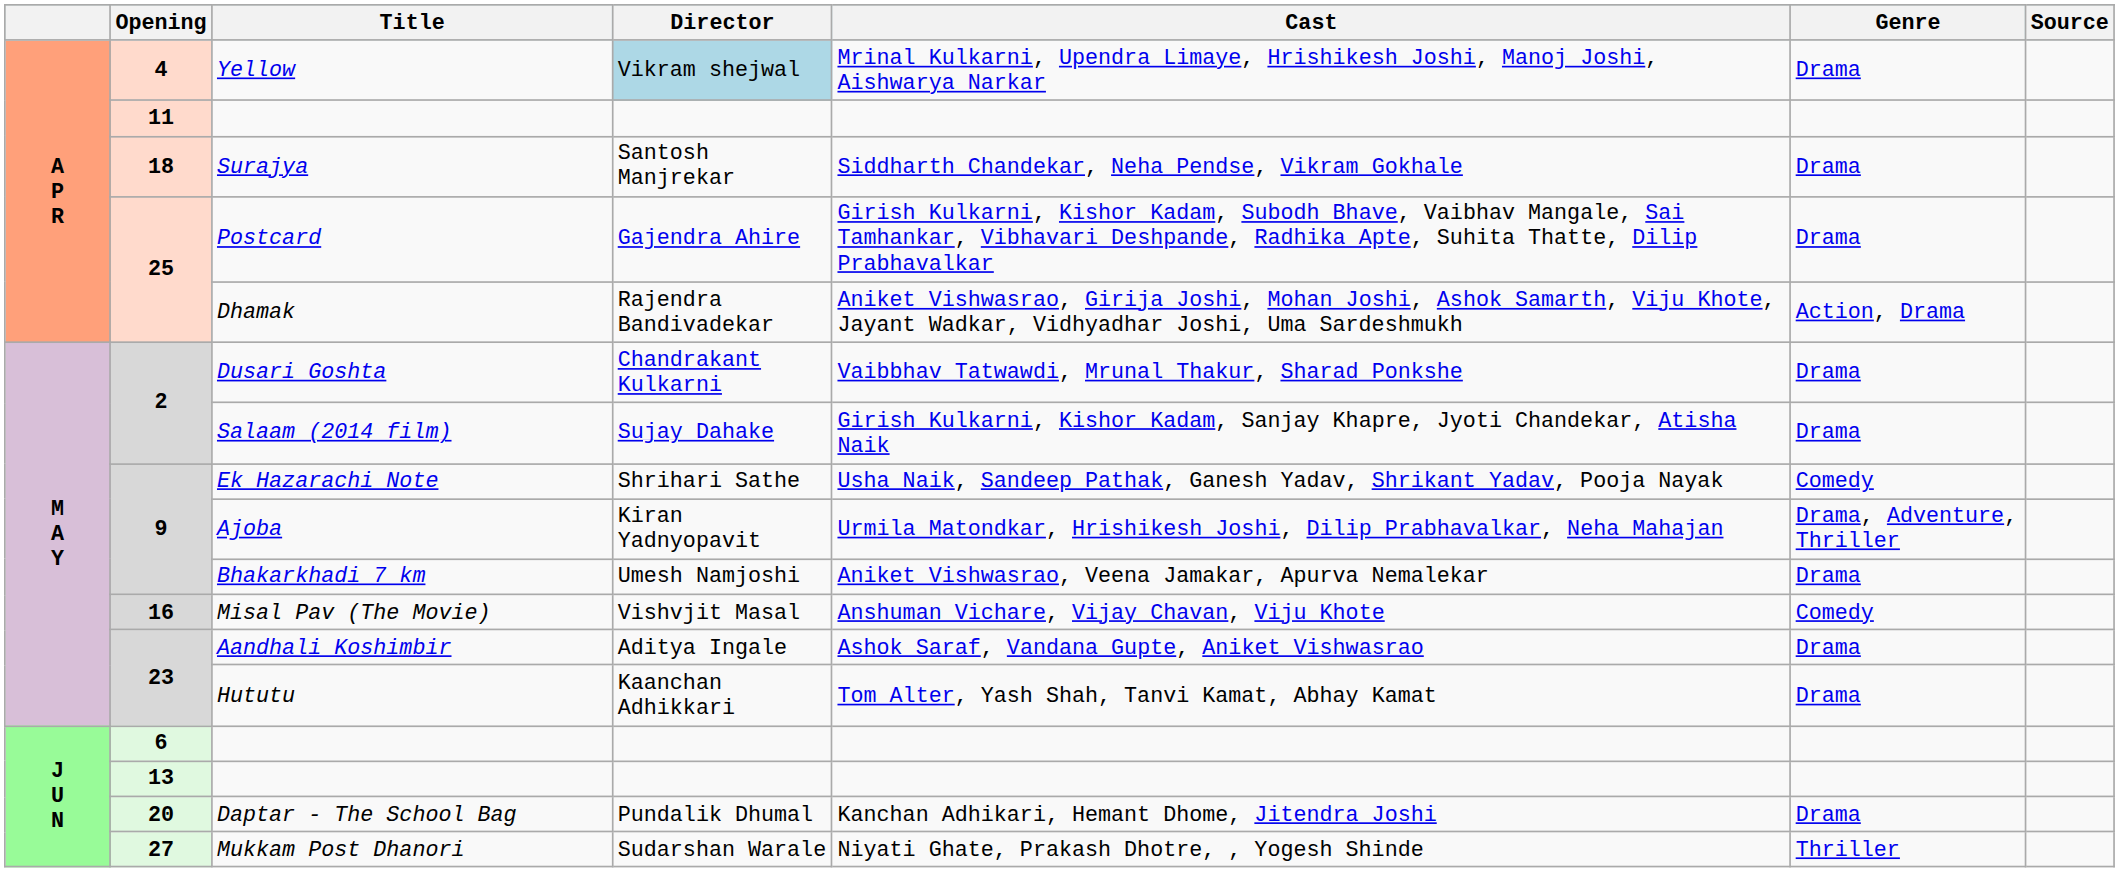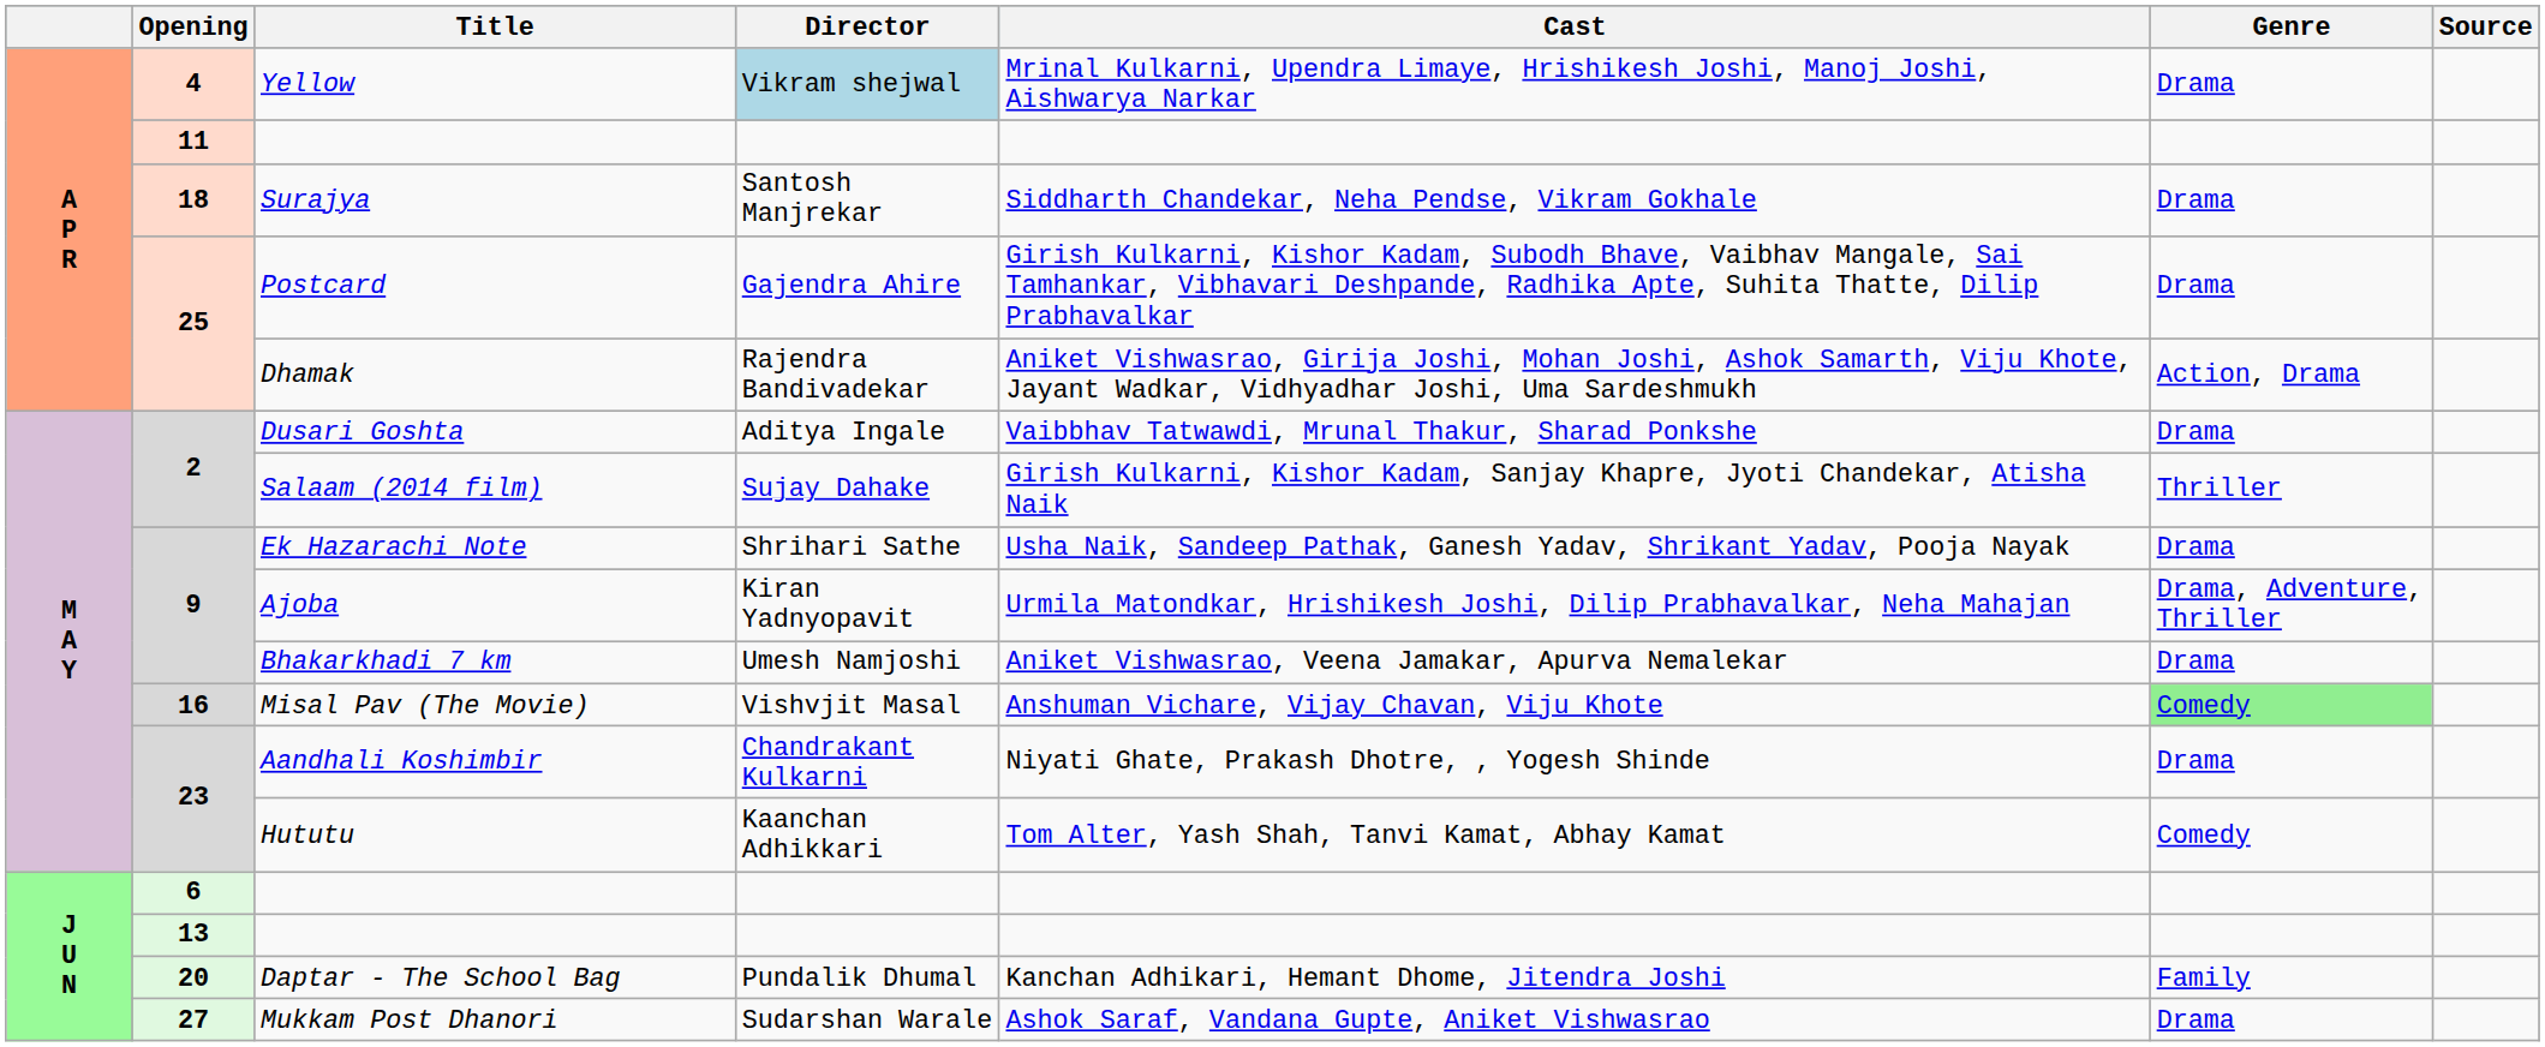 <table class="wikitable" width="100%">
 <tr style="background:#b0e0e6; text-align:center;">
 <th style="width:5%;"></th>
 <th><strong>Opening</strong></th>
 <th style="width:19%;"><strong>Title</strong></th>
 <th><strong>Director</strong></th>
 <th><strong>Cast</strong></th>
 <th><strong>Genre</strong></th>
 <th><strong>Source</strong></th>
 </tr>
 <tr>
 <td rowspan="5" style="text-align:center; background:#ffa07a;"><strong>A<br>P<br>R</strong></td>
 <td rowspan="1" style="text-align:center; background:#ffdacc;"><strong>4</strong></td>
 <td><em><a href='#'>Yellow</a></em></td>
 <td style="background: lightblue;">Vikram shejwal</td>
 <td><a href='#'>Mrinal Kulkarni</a>, <a href='#'>Upendra Limaye</a>, <a href='#'>Hrishikesh Joshi</a>, <a href='#'>Manoj Joshi</a>, <a href='#'>Aishwarya Narkar</a></td>
 <td><a href='#'>Drama</a></td>
 <td></td>
 </tr>
 <tr>
 <td rowspan="1" style="text-align:center; background:#ffdacc;"><strong>11</strong></td>
 <td></td>
 <td></td>
 <td></td>
 <td></td>
 <td></td>
 </tr>
 <tr>
 <td rowspan="1" style="text-align:center; background:#ffdacc;"><strong>18</strong></td>
 <td><em><a href='#'>Surajya</a></em></td>
 <td>Santosh Manjrekar</td>
 <td><a href='#'>Siddharth Chandekar</a>, <a href='#'>Neha Pendse</a>, <a href='#'>Vikram Gokhale</a></td>
 <td><a href='#'>Drama</a></td>
 <td></td>
 </tr>
 <tr>
 <td rowspan="2" style="text-align:center; background:#ffdacc;"><strong>25</strong></td>
 <td><em><a href='#'>Postcard</a></em></td>
 <td><a href='#'>Gajendra Ahire</a></td>
 <td><a href='#'>Girish Kulkarni</a>, <a href='#'>Kishor Kadam</a>, <a href='#'>Subodh Bhave</a>, Vaibhav Mangale, <a href='#'>Sai Tamhankar</a>, <a href='#'>Vibhavari Deshpande</a>, <a href='#'>Radhika Apte</a>, Suhita Thatte, <a href='#'>Dilip Prabhavalkar</a></td>
 <td><a href='#'>Drama</a></td>
 <td></td>
 </tr>
 <tr>
 <td><em>Dhamak</em></td>
 <td>Rajendra Bandivadekar</td>
 <td><a href='#'>Aniket Vishwasrao</a>, <a href='#'>Girija Joshi</a>, <a href='#'>Mohan Joshi</a>, <a href='#'>Ashok Samarth</a>, <a href='#'>Viju Khote</a>, Jayant Wadkar, Vidhyadhar Joshi, Uma Sardeshmukh</td>
 <td><a href='#'>Action</a>, <a href='#'>Drama</a></td>
 <td></td>
 </tr>
 <tr>
 <td rowspan="8" style="text-align:center; background:thistle;"><strong>M<br>A<br>Y</strong></td>
 <td rowspan="2" style="text-align:center; background:#d8d8d8;"><strong>2</strong></td>
 <td><em><a href='#'>Dusari Goshta</a></em></td>
-<td><a href='#'>Chandrakant Kulkarni</a></td>
+<td>Aditya Ingale</td>
 <td><a href='#'>Vaibbhav Tatwawdi</a>, <a href='#'>Mrunal Thakur</a>, <a href='#'>Sharad Ponkshe</a></td>
 <td><a href='#'>Drama</a></td>
 <td></td>
 </tr>
 <tr>
 <td><em><a href='#'>Salaam (2014 film)</a></em></td>
 <td><a href='#'>Sujay Dahake</a></td>
 <td><a href='#'>Girish Kulkarni</a>, <a href='#'>Kishor Kadam</a>, Sanjay Khapre, Jyoti Chandekar, <a href='#'>Atisha Naik</a></td>
-<td><a href='#'>Drama</a></td>
+<td><a href='#'>Thriller</a></td>
 <td></td>
 </tr>
 <tr>
 <td rowspan="3" style="text-align:center; background:#d8d8d8;"><strong>9</strong></td>
 <td><em><a href='#'>Ek Hazarachi Note</a></em></td>
 <td>Shrihari Sathe</td>
 <td><a href='#'>Usha Naik</a>, <a href='#'>Sandeep Pathak</a>, Ganesh Yadav, <a href='#'>Shrikant Yadav</a>, Pooja Nayak</td>
-<td><a href='#'>Comedy</a></td>
+<td><a href='#'>Drama</a></td>
 <td></td>
 </tr>
 <tr>
 <td><em><a href='#'>Ajoba</a></em></td>
 <td>Kiran Yadnyopavit</td>
 <td><a href='#'>Urmila Matondkar</a>, <a href='#'>Hrishikesh Joshi</a>, <a href='#'>Dilip Prabhavalkar</a>, <a href='#'>Neha Mahajan</a></td>
 <td><a href='#'>Drama</a>, <a href='#'>Adventure</a>, <a href='#'>Thriller</a></td>
 <td></td>
 </tr>
 <tr>
 <td><em><a href='#'>Bhakarkhadi 7 km</a></em></td>
 <td>Umesh Namjoshi</td>
 <td><a href='#'>Aniket Vishwasrao</a>, Veena Jamakar, Apurva Nemalekar</td>
 <td><a href='#'>Drama</a></td>
 <td></td>
 </tr>
 <tr>
 <td rowspan="1" style="text-align:center; background:#d8d8d8;"><strong>16</strong></td>
 <td><em>Misal Pav (The Movie)</em></td>
 <td>Vishvjit Masal</td>
 <td><a href='#'>Anshuman Vichare</a>, <a href='#'>Vijay Chavan</a>, <a href='#'>Viju Khote</a></td>
-<td><a href='#'>Comedy</a></td>
+<td style="background: lightgreen;"><a href='#'>Comedy</a></td>
 <td></td>
 </tr>
 <tr>
 <td rowspan="2" style="text-align:center; background:#d8d8d8;"><strong>23</strong></td>
 <td><em><a href='#'>Aandhali Koshimbir</a></em></td>
-<td>Aditya Ingale</td>
-<td><a href='#'>Ashok Saraf</a>, <a href='#'>Vandana Gupte</a>, <a href='#'>Aniket Vishwasrao</a></td>
+<td><a href='#'>Chandrakant Kulkarni</a></td>
+<td>Niyati Ghate, Prakash Dhotre, , Yogesh Shinde</td>
 <td><a href='#'>Drama</a></td>
 <td></td>
 </tr>
 <tr>
 <td><em>Hututu</em></td>
 <td>Kaanchan Adhikkari</td>
 <td><a href='#'>Tom Alter</a>, Yash Shah, Tanvi Kamat, Abhay Kamat</td>
-<td><a href='#'>Drama</a></td>
+<td><a href='#'>Comedy</a></td>
 <td></td>
 </tr>
 <tr>
 <td rowspan="4" style="text-align:center;  background:#98fb98;"><strong>J<br>U<br>N</strong></td>
 <td rowspan="1" style="text-align:center; background:#e0f9e0;"><strong>6</strong></td>
 <td></td>
 <td></td>
 <td></td>
 <td></td>
 <td></td>
 </tr>
 <tr>
 <td rowspan="1" style="text-align:center; background:#e0f9e0;"><strong>13</strong></td>
 <td></td>
 <td></td>
 <td></td>
 <td></td>
 <td></td>
 </tr>
 <tr>
 <td rowspan="1" style="text-align:center; background:#e0f9e0;"><strong>20</strong></td>
 <td><em>Daptar - The School Bag</em></td>
 <td>Pundalik Dhumal</td>
 <td>Kanchan Adhikari, Hemant Dhome, <a href='#'>Jitendra Joshi</a></td>
-<td><a href='#'>Drama</a></td>
+<td><a href='#'>Family</a></td>
 <td></td>
 </tr>
 <tr>
 <td rowspan="1" style="text-align:center; background:#e0f9e0;"><strong>27</strong></td>
 <td><em>Mukkam Post Dhanori</em></td>
 <td>Sudarshan Warale</td>
-<td>Niyati Ghate, Prakash Dhotre, , Yogesh Shinde</td>
-<td><a href='#'>Thriller</a></td>
+<td><a href='#'>Ashok Saraf</a>, <a href='#'>Vandana Gupte</a>, <a href='#'>Aniket Vishwasrao</a></td>
+<td><a href='#'>Drama</a></td>
 <td></td>
 </tr>
 </table>
